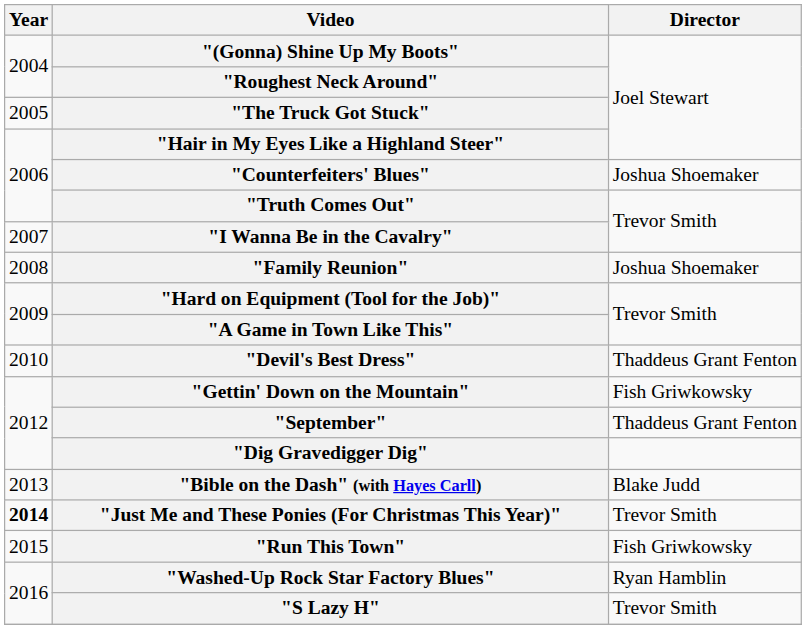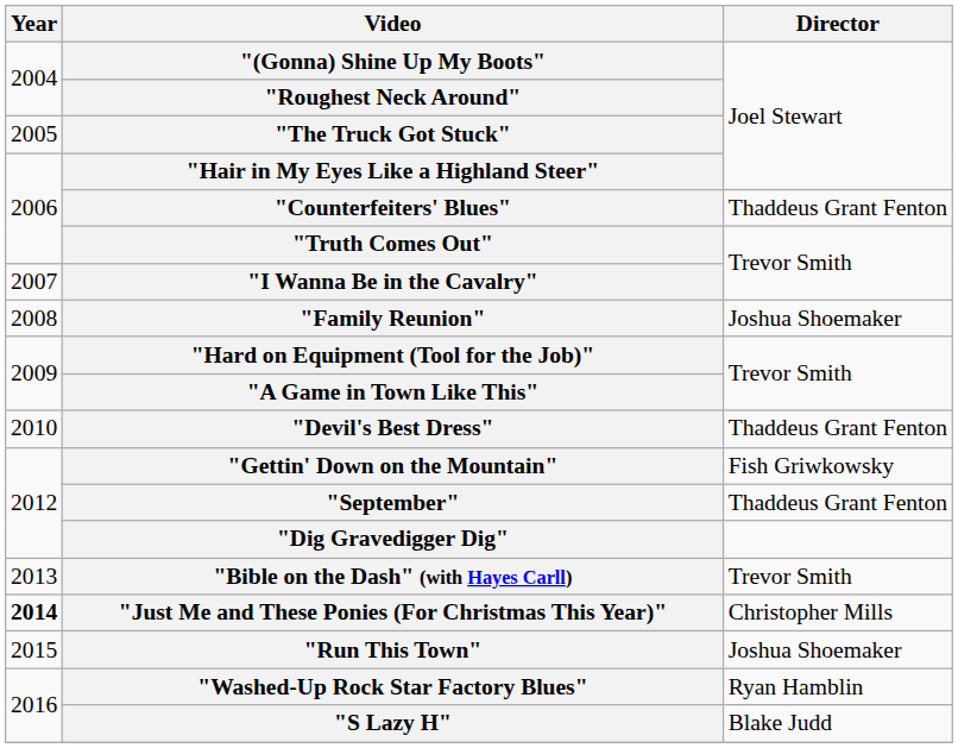 <table class="wikitable plainrowheaders">
 <tr>
 <th>Year</th>
 <th style="width:28em;">Video</th>
 <th>Director</th>
 </tr>
 <tr>
 <td rowspan="2">2004</td>
 <th scope="row">"(Gonna) Shine Up My Boots"</th>
 <td rowspan="4">Joel Stewart</td>
 </tr>
 <tr>
 <th scope="row">"Roughest Neck Around"</th>
 </tr>
 <tr>
 <td>2005</td>
 <th scope="row">"The Truck Got Stuck"</th>
 </tr>
 <tr>
 <td rowspan="3">2006</td>
 <th scope="row">"Hair in My Eyes Like a Highland Steer"</th>
 </tr>
 <tr>
 <th scope="row">"Counterfeiters' Blues"</th>
-<td>Joshua Shoemaker</td>
+<td>Thaddeus Grant Fenton</td>
 </tr>
 <tr>
 <th scope="row">"Truth Comes Out"</th>
 <td rowspan="2">Trevor Smith</td>
 </tr>
 <tr>
 <td>2007</td>
 <th scope="row">"I Wanna Be in the Cavalry"</th>
 </tr>
 <tr>
 <td>2008</td>
 <th scope="row">"Family Reunion"</th>
 <td>Joshua Shoemaker</td>
 </tr>
 <tr>
 <td rowspan="2">2009</td>
 <th scope="row">"Hard on Equipment (Tool for the Job)"</th>
 <td rowspan="2">Trevor Smith</td>
 </tr>
 <tr>
 <th scope="row">"A Game in Town Like This"</th>
 </tr>
 <tr>
 <td>2010</td>
 <th scope="row">"Devil's Best Dress"</th>
 <td>Thaddeus Grant Fenton</td>
 </tr>
 <tr>
 <td rowspan="3">2012</td>
 <th scope="row">"Gettin' Down on the Mountain"</th>
 <td>Fish Griwkowsky</td>
 </tr>
 <tr>
 <th scope="row">"September"</th>
 <td>Thaddeus Grant Fenton</td>
 </tr>
 <tr>
 <th scope="row">"Dig Gravedigger Dig"</th>
 <td></td>
 </tr>
 <tr>
 <td>2013</td>
 <th scope="row">"Bible on the Dash" <small>(with <a href='#'>Hayes Carll</a>)</small></th>
-<td>Blake Judd</td>
+<td>Trevor Smith</td>
 </tr>
 <tr>
 <td><strong>2014</strong></td>
 <th scope="row">"Just Me and These Ponies (For Christmas This Year)"</th>
-<td>Trevor Smith</td>
+<td>Christopher Mills</td>
 </tr>
 <tr>
 <td>2015</td>
 <th scope="row">"Run This Town"</th>
-<td>Fish Griwkowsky</td>
+<td>Joshua Shoemaker</td>
 </tr>
 <tr>
 <td rowspan="2">2016</td>
 <th scope="row">"Washed-Up Rock Star Factory Blues"</th>
 <td>Ryan Hamblin</td>
 </tr>
 <tr>
 <th scope="row">"S Lazy H"</th>
-<td>Trevor Smith</td>
+<td>Blake Judd</td>
 </tr>
 <tr>
 </tr>
 </table>
